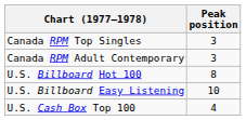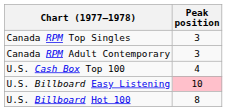 <table class="wikitable sortable">
 <tr>
 <th>Chart (1977–1978)</th>
 <th>Peak<br>position</th>
 </tr>
 <tr>
 <td>Canada <a href='#'><em>RPM</em></a> Top Singles</td>
 <td style="text-align:center;">3</td>
 </tr>
 <tr>
 <td>Canada <a href='#'><em>RPM</em></a> Adult Contemporary</td>
 <td style="text-align:center;">3</td>
 </tr>
 <tr>
+<td>U.S. <em><a href='#'>Cash Box</a></em> Top 100</td>
+<td style="text-align:center;">4</td>
+</tr>
+<tr>
+<td>U.S. <em>Billboard</em> <a href='#'>Easy Listening</a></td>
+<td style="background: pink; text-align:center;">10</td>
+</tr>
+<tr>
 <td>U.S. <em><a href='#'>Billboard</a></em> <a href='#'>Hot 100</a></td>
 <td style="text-align:center;">8</td>
 </tr>
-<tr>
-<td>U.S. <em>Billboard</em> <a href='#'>Easy Listening</a></td>
-<td style="text-align:center;">10</td>
-</tr>
-<tr>
-<td>U.S. <em><a href='#'>Cash Box</a></em> Top 100</td>
-<td style="text-align:center;">4</td>
-</tr>
 </table>
